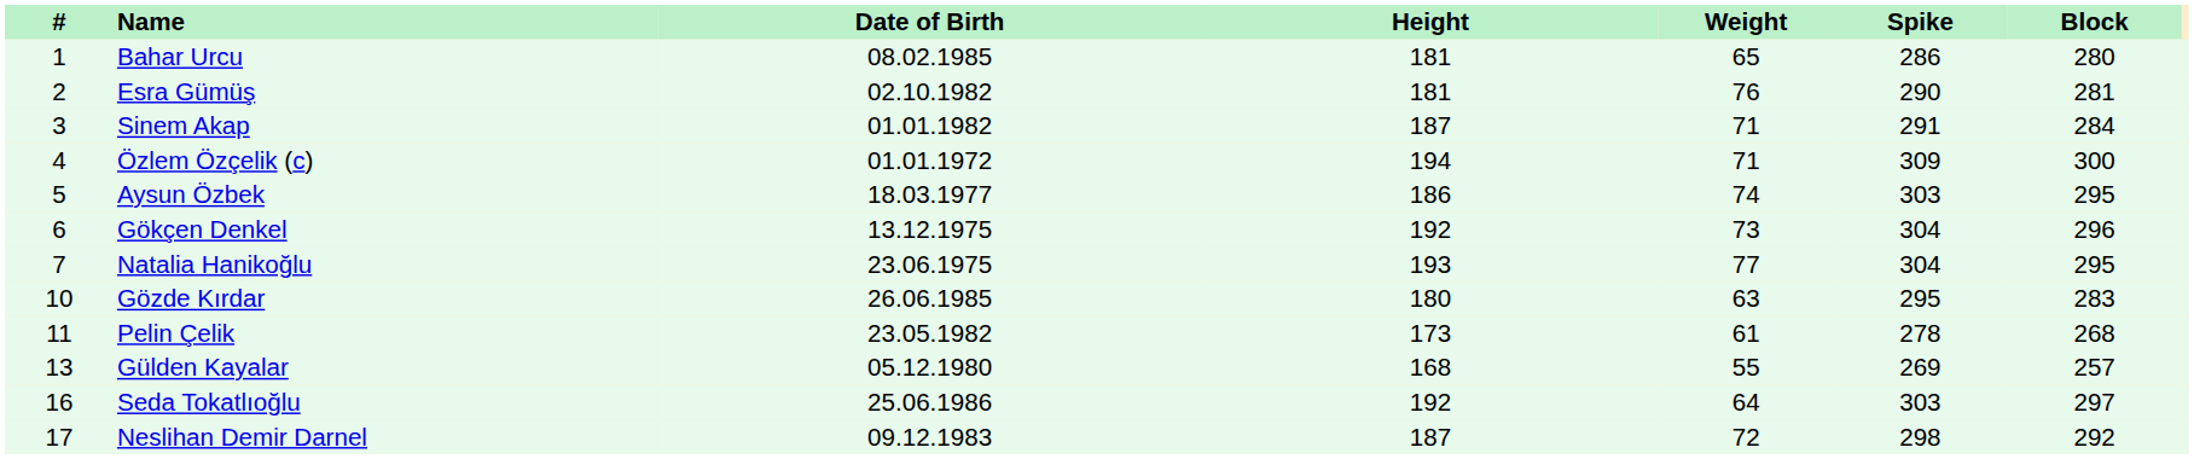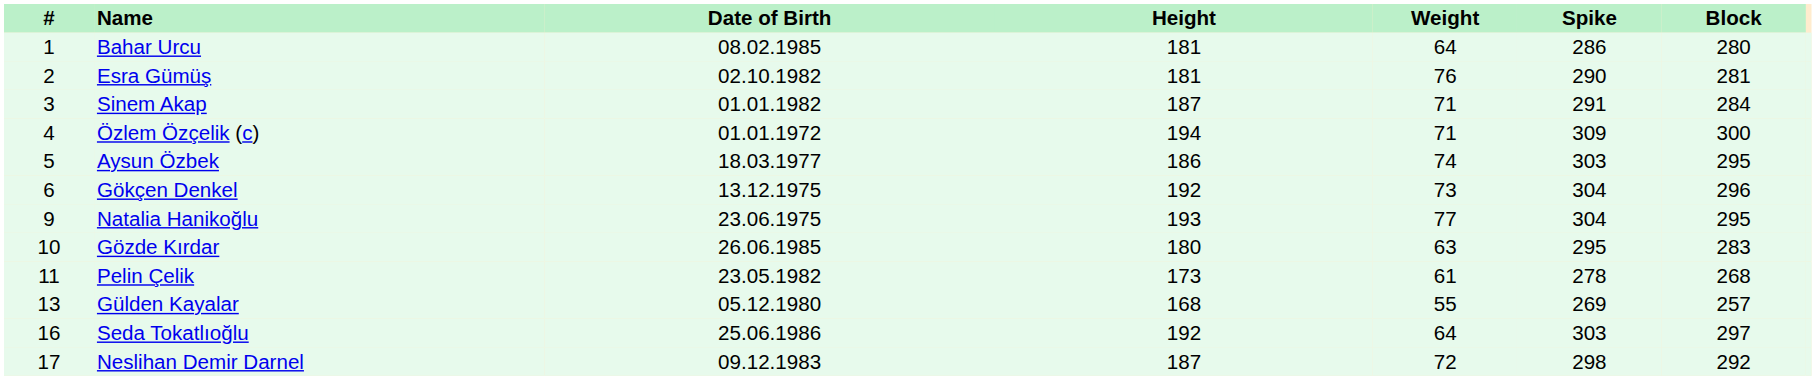 <table border=0 cellpadding=2 cellspacing=0  |- bgcolor=#FFECCE style="text-align:center; font-size:90%;" width=100%>
 <tr bgcolor=#BBF0C9>
 <th width=5%>#</th>
 <th width=25% align=left>Name</th>
 <th width=25%>Date of Birth</th>
 <th width=21%>Height</th>
 <th width=8%>Weight</th>
 <th width=8%>Spike</th>
 <th width=8%>Block</th>
 </tr>
 <tr bgcolor=#E7FAEC>
 <td>1</td>
 <td align=left><a href='#'>Bahar Urcu</a></td>
 <td>08.02.1985</td>
 <td>181</td>
-<td>65</td>
+<td>64</td>
 <td>286</td>
 <td>280</td>
 <td></td>
 </tr>
 <tr bgcolor=#E7FAEC>
 <td>2</td>
 <td align=left><a href='#'>Esra Gümüş</a></td>
 <td>02.10.1982</td>
 <td>181</td>
 <td>76</td>
 <td>290</td>
 <td>281</td>
 <td></td>
 </tr>
 <tr bgcolor=#E7FAEC>
 <td>3</td>
 <td align=left><a href='#'>Sinem Akap</a></td>
 <td>01.01.1982</td>
 <td>187</td>
 <td>71</td>
 <td>291</td>
 <td>284</td>
 <td></td>
 </tr>
 <tr bgcolor=#E7FAEC>
 <td>4</td>
 <td align=left><a href='#'>Özlem Özçelik</a> (<a href='#'>c</a>)</td>
 <td>01.01.1972</td>
 <td>194</td>
 <td>71</td>
 <td>309</td>
 <td>300</td>
 <td></td>
 </tr>
 <tr bgcolor=#E7FAEC>
 <td>5</td>
 <td align=left><a href='#'>Aysun Özbek</a></td>
 <td>18.03.1977</td>
 <td>186</td>
 <td>74</td>
 <td>303</td>
 <td>295</td>
 <td></td>
 </tr>
 <tr bgcolor=#E7FAEC>
 <td>6</td>
 <td align=left><a href='#'>Gökçen Denkel</a></td>
 <td>13.12.1975</td>
 <td>192</td>
 <td>73</td>
 <td>304</td>
 <td>296</td>
 <td></td>
 </tr>
 <tr bgcolor=#E7FAEC>
-<td>7</td>
+<td>9</td>
 <td align=left><a href='#'>Natalia Hanikoğlu</a></td>
 <td>23.06.1975</td>
 <td>193</td>
 <td>77</td>
 <td>304</td>
 <td>295</td>
 <td></td>
 </tr>
 <tr bgcolor=#E7FAEC>
 <td>10</td>
 <td align=left><a href='#'>Gözde Kırdar</a></td>
 <td>26.06.1985</td>
 <td>180</td>
 <td>63</td>
 <td>295</td>
 <td>283</td>
 <td></td>
 </tr>
 <tr bgcolor=#E7FAEC>
 <td>11</td>
 <td align=left><a href='#'>Pelin Çelik</a></td>
 <td>23.05.1982</td>
 <td>173</td>
 <td>61</td>
 <td>278</td>
 <td>268</td>
 <td></td>
 </tr>
 <tr bgcolor=#E7FAEC>
 <td>13</td>
 <td align=left><a href='#'>Gülden Kayalar</a></td>
 <td>05.12.1980</td>
 <td>168</td>
 <td>55</td>
 <td>269</td>
 <td>257</td>
 <td></td>
 </tr>
 <tr bgcolor=#E7FAEC>
 <td>16</td>
 <td align=left><a href='#'>Seda Tokatlıoğlu</a></td>
 <td>25.06.1986</td>
 <td>192</td>
 <td>64</td>
 <td>303</td>
 <td>297</td>
 <td></td>
 </tr>
 <tr bgcolor=#E7FAEC>
 <td>17</td>
 <td align=left><a href='#'>Neslihan Demir Darnel</a></td>
 <td>09.12.1983</td>
 <td>187</td>
 <td>72</td>
 <td>298</td>
 <td>292</td>
 <td></td>
 </tr>
 </table>
